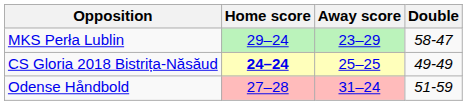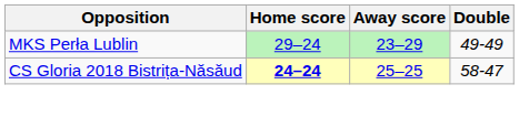 <table class="wikitable" style="text-align: center">
 <tr>
 <th>Opposition</th>
 <th>Home score</th>
 <th>Away score</th>
 <th>Double</th>
 </tr>
 <tr>
 <td align="left"> <a href='#'>MKS Perła Lublin</a></td>
 <td bgcolor=#BBF3BB><a href='#'>29–24</a></td>
 <td bgcolor=#BBF3BB><a href='#'>23–29</a></td>
-<td><em>58-47</em></td>
+<td><em>49-49</em></td>
 </tr>
 <tr>
 <td align="left"> <a href='#'>CS Gloria 2018 Bistrița-Năsăud</a></td>
 <td bgcolor=#FFFFBB><strong><a href='#'>24–24</a></strong></td>
 <td bgcolor=#FFFFBB><a href='#'>25–25</a></td>
-<td><em>49-49</em></td>
-</tr>
-<tr>
-<td align="left"> <a href='#'>Odense Håndbold</a></td>
-<td bgcolor=#FFBBBB><a href='#'>27–28</a></td>
-<td bgcolor=#FFBBBB><a href='#'>31–24</a></td>
-<td><em>51-59</em></td>
+<td><em>58-47</em></td>
 </tr>
 </table>
